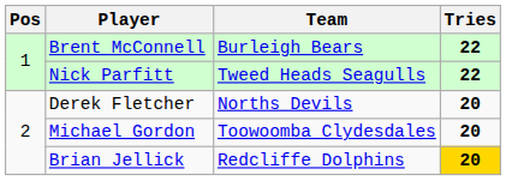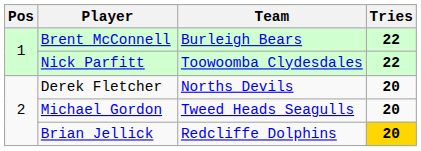 <table class="wikitable" style="text-align: center;">
 <tr>
 <th>Pos</th>
 <th width=120>Player</th>
 <th>Team</th>
 <th>Tries</th>
 </tr>
 <tr bgcolor="#d0ffd0">
 <td rowspan = 2>1</td>
 <td align="left"><a href='#'>Brent McConnell</a></td>
 <td align="left"> <a href='#'>Burleigh Bears</a></td>
 <td><strong>22</strong></td>
 </tr>
 <tr bgcolor="#d0ffd0">
 <td align="left"><a href='#'>Nick Parfitt</a></td>
-<td align="left"> <a href='#'>Tweed Heads Seagulls</a></td>
+<td align="left"> <a href='#'>Toowoomba Clydesdales</a></td>
 <td><strong>22</strong></td>
 </tr>
 <tr>
 <td rowspan = 3>2</td>
 <td align="left">Derek Fletcher</td>
 <td align="left"> <a href='#'>Norths Devils</a></td>
 <td><strong>20</strong></td>
 </tr>
 <tr>
 <td align="left"><a href='#'>Michael Gordon</a></td>
-<td align="left"> <a href='#'>Toowoomba Clydesdales</a></td>
+<td align="left"> <a href='#'>Tweed Heads Seagulls</a></td>
 <td><strong>20</strong></td>
 </tr>
 <tr>
 <td align="left"><a href='#'>Brian Jellick</a></td>
 <td align="left"> <a href='#'>Redcliffe Dolphins</a></td>
 <td style="background: gold;"><strong>20</strong></td>
 </tr>
 </table>
